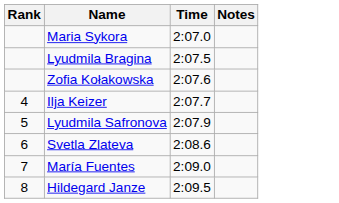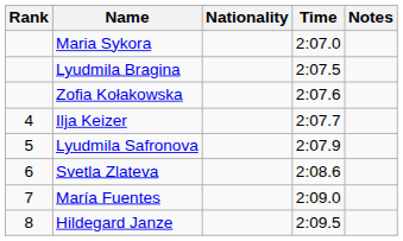 <table class="wikitable sortable" style="text-align:center">
 <tr>
 <th>Rank</th>
 <th>Name</th>
+<th>Nationality</th>
 <th>Time</th>
 <th>Notes</th>
 </tr>
 <tr>
 <td></td>
 <td align="left"><a href='#'>Maria Sykora</a></td>
+<td align=left></td>
 <td>2:07.0</td>
 <td></td>
 </tr>
 <tr>
 <td></td>
 <td align="left"><a href='#'>Lyudmila Bragina</a></td>
+<td align=left></td>
 <td>2:07.5</td>
 <td></td>
 </tr>
 <tr>
 <td></td>
 <td align="left"><a href='#'>Zofia Kołakowska</a></td>
+<td align=left></td>
 <td>2:07.6</td>
 <td></td>
 </tr>
 <tr>
 <td>4</td>
 <td align="left"><a href='#'>Ilja Keizer</a></td>
+<td align=left></td>
 <td>2:07.7</td>
 <td></td>
 </tr>
 <tr>
 <td>5</td>
 <td align="left"><a href='#'>Lyudmila Safronova</a></td>
+<td align=left></td>
 <td>2:07.9</td>
 <td></td>
 </tr>
 <tr>
 <td>6</td>
 <td align="left"><a href='#'>Svetla Zlateva</a></td>
+<td align=left></td>
 <td>2:08.6</td>
 <td></td>
 </tr>
 <tr>
 <td>7</td>
 <td align="left"><a href='#'>María Fuentes</a></td>
+<td align=left></td>
 <td>2:09.0</td>
 <td></td>
 </tr>
 <tr>
 <td>8</td>
 <td align="left"><a href='#'>Hildegard Janze</a></td>
+<td align=left></td>
 <td>2:09.5</td>
 <td></td>
 </tr>
 </table>
